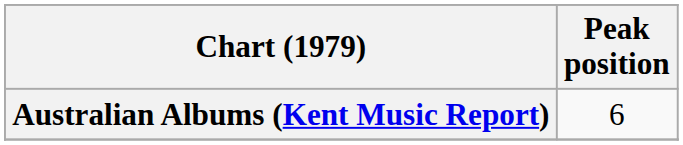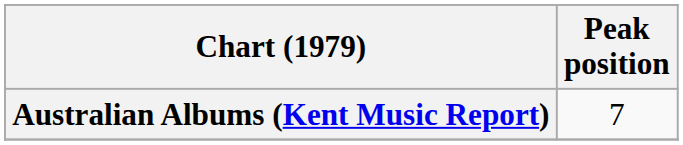 <table class="wikitable sortable plainrowheaders" style="text-align:center">
 <tr>
 <th scope="col">Chart (1979)</th>
 <th scope="col">Peak<br>position</th>
 </tr>
 <tr>
 <th scope="row">Australian Albums (<a href='#'>Kent Music Report</a>)</th>
-<td>6</td>
+<td>7</td>
 </tr>
 <tr>
 </tr>
 <tr>
 </tr>
 <tr>
 </tr>
 <tr>
 </tr>
 </table>
